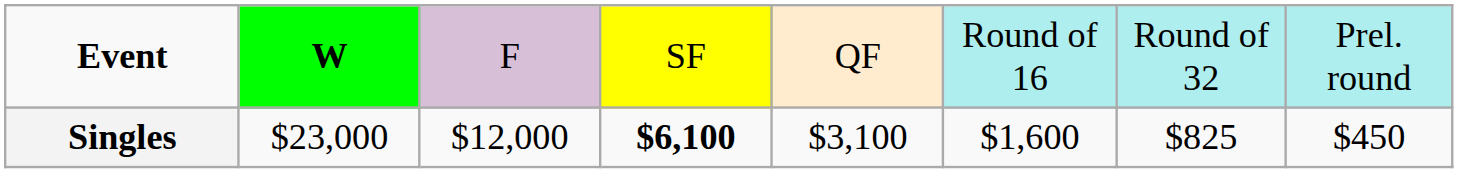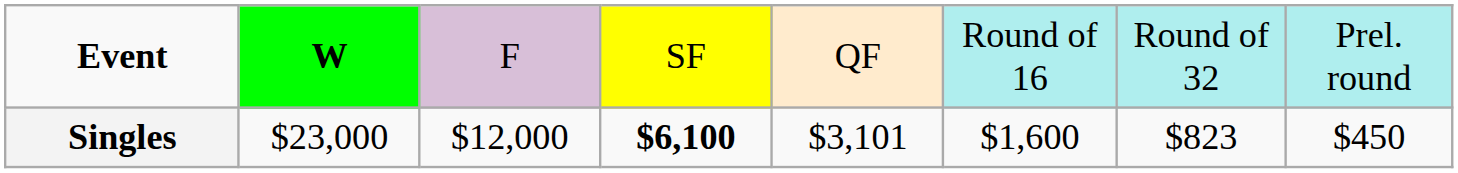 <table class=wikitable style=font-size:95%;text-align:center>
 <tr>
 <td style="width:130px"><strong>Event</strong></td>
 <td style="width:85px; background:lime"><strong>W</strong></td>
 <td style="width:85px; background:thistle">F</td>
 <td style="width:85px; background:#ffff00">SF</td>
 <td style="width:85px; background:#ffebcd">QF</td>
 <td style="width:85px; background:#afeeee">Round of 16</td>
 <td style="width:85px; background:#afeeee">Round of 32</td>
 <td style="width:85px; background:#afeeee">Prel. round</td>
 </tr>
 <tr>
 <th style=background:#f3f3f3>Singles </th>
 <td>$23,000</td>
 <td>$12,000</td>
 <td><strong>$6,100</strong></td>
-<td>$3,100</td>
+<td>$3,101</td>
 <td>$1,600</td>
-<td>$825</td>
+<td>$823</td>
 <td>$450</td>
 </tr>
 </table>
